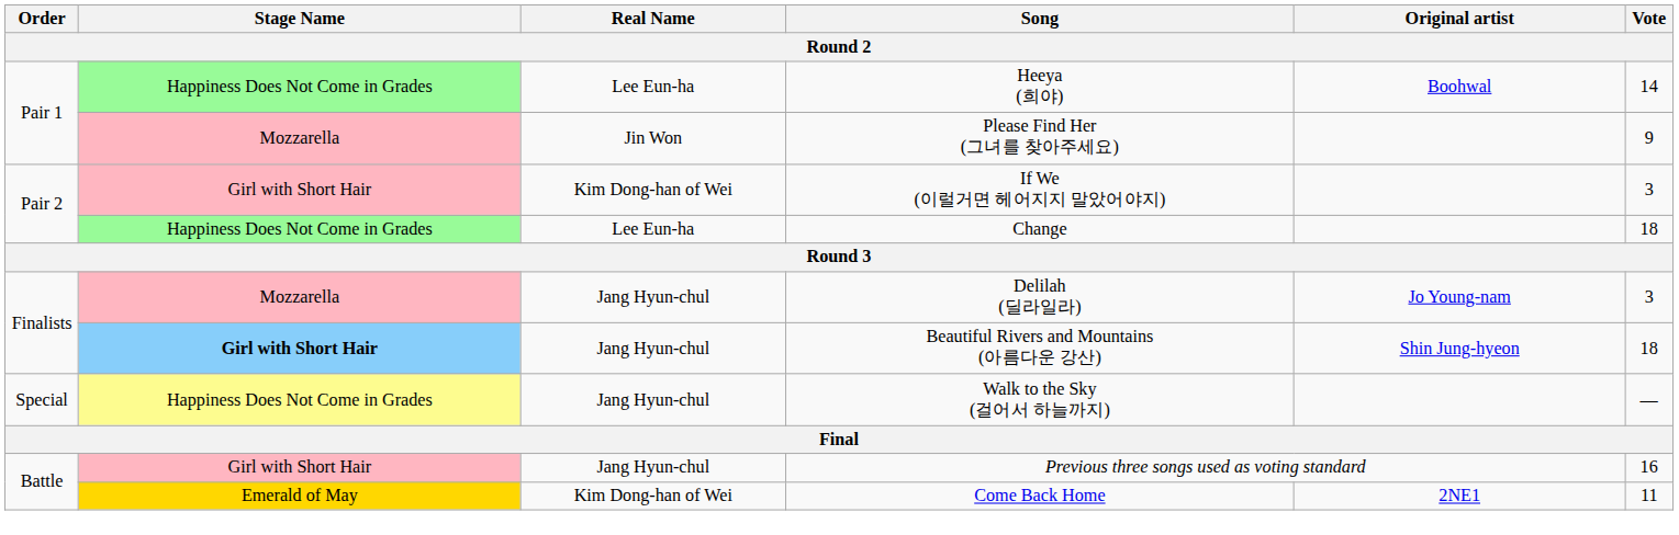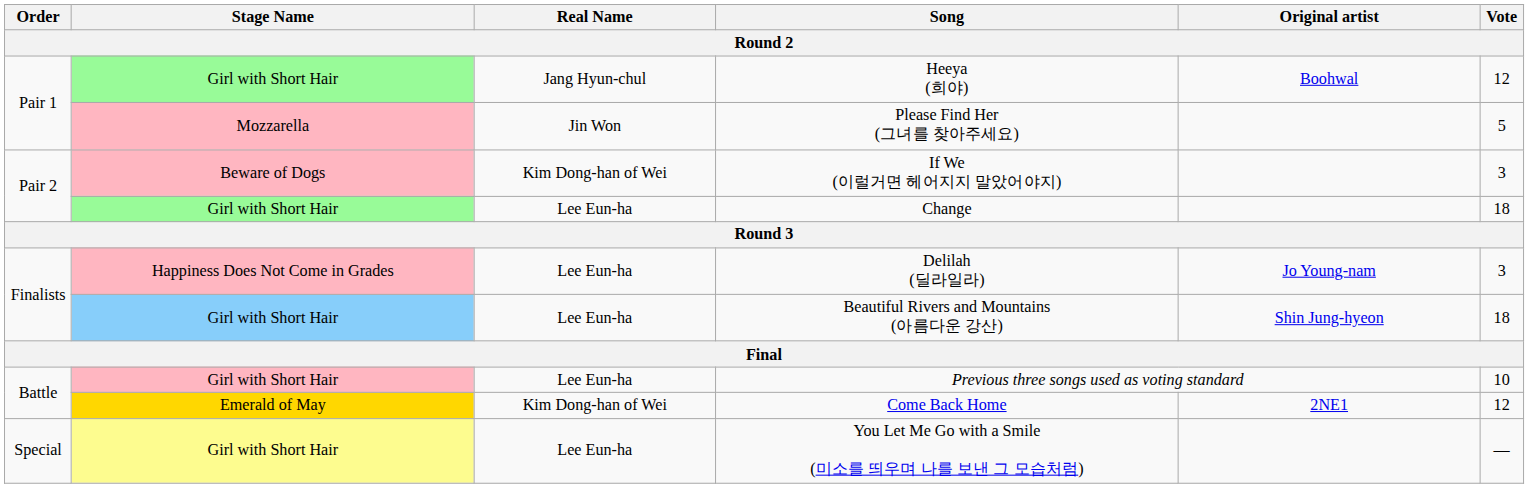 <table class="wikitable" style="text-align:center; width:95%;">
 <tr>
 <th style="width:1%;">Order</th>
 <th style="width:20%;">Stage Name</th>
 <th style="width:12%;">Real Name</th>
 <th style="width:23%;">Song</th>
 <th style="width:15%;">Original artist</th>
 <th style="width:1%;">Vote</th>
 </tr>
 <tr>
 <th colspan=6>Round 2</th>
 </tr>
 <tr>
 <td rowspan=2>Pair 1</td>
-<td bgcolor="palegreen">Happiness Does Not Come in Grades</td>
-<td>Lee Eun-ha</td>
+<td bgcolor="palegreen">Girl with Short Hair</td>
+<td>Jang Hyun-chul</td>
 <td>Heeya<br>(희야)</td>
 <td><a href='#'>Boohwal</a></td>
-<td>14</td>
+<td>12</td>
 </tr>
 <tr>
 <td bgcolor="lightpink">Mozzarella</td>
 <td>Jin Won</td>
 <td>Please Find Her<br>(그녀를 찾아주세요)</td>
 <td></td>
-<td>9</td>
+<td>5</td>
 </tr>
 <tr>
 <td rowspan=2>Pair 2</td>
-<td bgcolor="lightpink">Girl with Short Hair</td>
+<td bgcolor="lightpink">Beware of Dogs</td>
 <td>Kim Dong-han of Wei</td>
 <td>If We<br>(이럴거면 헤어지지 말았어야지)</td>
 <td></td>
 <td>3</td>
 </tr>
 <tr>
-<td bgcolor="palegreen">Happiness Does Not Come in Grades</td>
+<td bgcolor="palegreen">Girl with Short Hair</td>
 <td>Lee Eun-ha</td>
 <td>Change</td>
 <td></td>
 <td>18</td>
 </tr>
 <tr>
 <th colspan=6>Round 3</th>
 </tr>
 <tr>
 <td rowspan=2>Finalists</td>
-<td bgcolor="lightpink">Mozzarella</td>
-<td>Jang Hyun-chul</td>
+<td bgcolor="lightpink">Happiness Does Not Come in Grades</td>
+<td>Lee Eun-ha</td>
 <td>Delilah<br>(딜라일라)</td>
 <td><a href='#'>Jo Young-nam</a></td>
 <td>3</td>
 </tr>
 <tr>
-<td bgcolor="lightskyblue"><strong>Girl with Short Hair</strong></td>
-<td>Jang Hyun-chul</td>
+<td bgcolor="lightskyblue">Girl with Short Hair</td>
+<td>Lee Eun-ha</td>
 <td>Beautiful Rivers and Mountains<br>(아름다운 강산)</td>
 <td><a href='#'>Shin Jung-hyeon</a></td>
 <td>18</td>
-</tr>
-<tr>
-<td>Special</td>
-<td bgcolor="#FDFC8F">Happiness Does Not Come in Grades</td>
-<td>Jang Hyun-chul</td>
-<td>Walk to the Sky<br>(걸어서 하늘까지)</td>
-<td></td>
-<td>—</td>
 </tr>
 <tr>
 <th colspan=6>Final</th>
 </tr>
 <tr>
 <td rowspan=2>Battle</td>
 <td bgcolor="lightpink">Girl with Short Hair</td>
-<td>Jang Hyun-chul</td>
+<td>Lee Eun-ha</td>
 <td colspan=2><em>Previous three songs used as voting standard</em></td>
-<td>16</td>
+<td>10</td>
 </tr>
 <tr>
 <td bgcolor="gold">Emerald of May</td>
 <td>Kim Dong-han of Wei</td>
 <td><a href='#'>Come Back Home</a></td>
 <td><a href='#'>2NE1</a></td>
-<td>11</td>
+<td>12</td>
+</tr>
+<tr>
+<td>Special</td>
+<td bgcolor="#FDFC8F">Girl with Short Hair</td>
+<td>Lee Eun-ha</td>
+<td>You Let Me Go with a Smile<br><br>(<a href='#'>미소를 띄우며 나를 보낸 그 모습처럼</a>)</td>
+<td></td>
+<td>—</td>
 </tr>
 </table>
